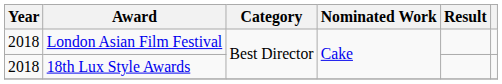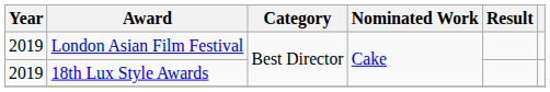 <table class="wikitable">
 <tr>
 <th>Year</th>
 <th>Award</th>
 <th>Category</th>
 <th>Nominated Work</th>
 <th>Result</th>
 <th></th>
 </tr>
 <tr>
-<td>2018</td>
+<td>2019</td>
 <td><a href='#'>London Asian Film Festival</a></td>
 <td rowspan="2">Best Director</td>
 <td rowspan="2"><a href='#'>Cake</a></td>
 <td></td>
 <td></td>
 </tr>
 <tr>
-<td>2018</td>
+<td>2019</td>
 <td><a href='#'>18th Lux Style Awards</a></td>
 <td></td>
 <td></td>
 </tr>
 <tr>
 </tr>
 </table>
